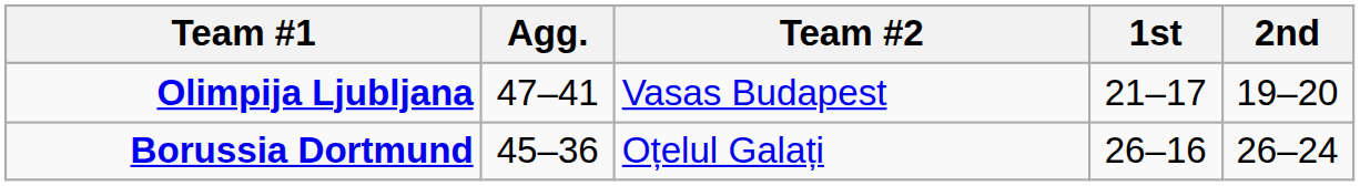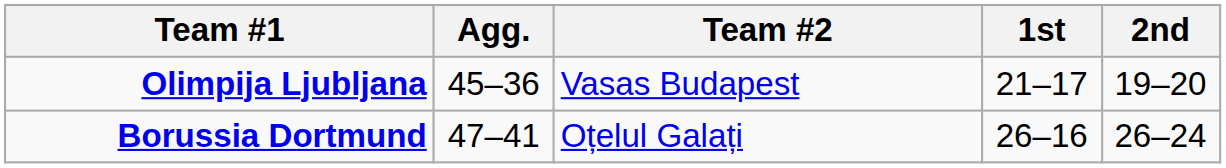 <table class=wikitable style="text-align:center">
 <tr>
 <th width=200>Team #1</th>
 <th width=50>Agg.</th>
 <th width=200>Team #2</th>
 <th width=50>1st</th>
 <th width=50>2nd</th>
 </tr>
 <tr>
 <td align=right><strong><a href='#'>Olimpija Ljubljana</a></strong> </td>
-<td>47–41</td>
+<td>45–36</td>
 <td align=left> <a href='#'>Vasas Budapest</a></td>
 <td align=center>21–17</td>
 <td align=center>19–20</td>
 </tr>
 <tr>
 <td align=right><strong><a href='#'>Borussia Dortmund</a></strong> </td>
-<td>45–36</td>
+<td>47–41</td>
 <td align=left> <a href='#'>Oțelul Galați</a></td>
 <td align=center>26–16</td>
 <td align=center>26–24</td>
 </tr>
 </table>
